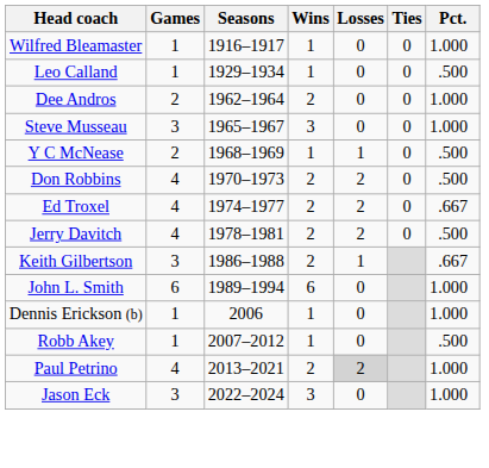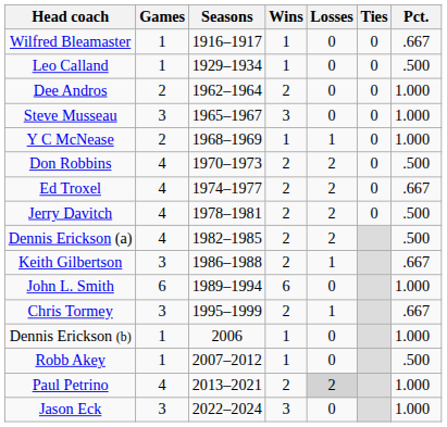 <table class="sortable wikitable" style="text-align:center">
 <tr>
 <th>Head coach</th>
 <th>Games</th>
 <th>Seasons</th>
 <th>Wins</th>
 <th>Losses</th>
 <th>Ties</th>
 <th>Pct.</th>
 </tr>
 <tr>
 <td><a href='#'>Wilfred Bleamaster</a></td>
 <td>1</td>
 <td>1916–1917</td>
 <td>1</td>
 <td>0</td>
 <td>0</td>
-<td>1.000  </td>
+<td>.667</td>
 </tr>
 <tr>
 <td><a href='#'>Leo Calland</a></td>
 <td>1</td>
 <td>1929–1934</td>
 <td>1</td>
 <td>0</td>
 <td>0</td>
 <td>.500</td>
 </tr>
 <tr>
 <td><a href='#'>Dee Andros</a></td>
 <td>2</td>
 <td>1962–1964</td>
 <td>2</td>
 <td>0</td>
 <td>0</td>
 <td>1.000  </td>
 </tr>
 <tr>
 <td><a href='#'>Steve Musseau</a></td>
 <td>3</td>
 <td>1965–1967</td>
 <td>3</td>
 <td>0</td>
 <td>0</td>
 <td>1.000  </td>
 </tr>
 <tr>
 <td><a href='#'>Y C McNease</a></td>
 <td>2</td>
 <td>1968–1969</td>
 <td>1</td>
 <td>1</td>
 <td>0</td>
-<td>.500</td>
+<td>1.000  </td>
 </tr>
 <tr>
 <td><a href='#'>Don Robbins</a></td>
 <td>4</td>
 <td>1970–1973</td>
 <td>2</td>
 <td>2</td>
 <td>0</td>
 <td>.500</td>
 </tr>
 <tr>
 <td><a href='#'>Ed Troxel</a></td>
 <td>4</td>
 <td>1974–1977</td>
 <td>2</td>
 <td>2</td>
 <td>0</td>
 <td>.667</td>
 </tr>
 <tr>
 <td><a href='#'>Jerry Davitch</a></td>
 <td>4</td>
 <td>1978–1981</td>
 <td>2</td>
 <td>2</td>
 <td>0</td>
 <td>.500</td>
 </tr>
 <tr>
+<td><a href='#'>Dennis Erickson</a> (a)</td>
+<td>4</td>
+<td>1982–1985</td>
+<td>2</td>
+<td>2</td>
+<td style="background:#DCDCDC;"></td>
+<td>.500</td>
+</tr>
+<tr>
 <td><a href='#'>Keith Gilbertson</a></td>
 <td>3</td>
 <td>1986–1988</td>
 <td>2</td>
 <td>1</td>
 <td style="background:#DCDCDC;"></td>
 <td>.667</td>
 </tr>
 <tr>
 <td><a href='#'>John L. Smith</a></td>
 <td>6</td>
 <td>1989–1994</td>
 <td>6</td>
 <td>0</td>
 <td style="background:#DCDCDC;"></td>
 <td>1.000  </td>
+</tr>
+<tr>
+<td><a href='#'>Chris Tormey</a></td>
+<td>3</td>
+<td>1995–1999</td>
+<td>2</td>
+<td>1</td>
+<td style="background:#DCDCDC;"></td>
+<td>.667</td>
 </tr>
 <tr>
 <td>Dennis Erickson <small>(b)</small></td>
 <td>1</td>
 <td>2006</td>
 <td>1</td>
 <td>0</td>
 <td style="background:#DCDCDC;"></td>
 <td>1.000  </td>
 </tr>
 <tr>
 <td><a href='#'>Robb Akey</a></td>
 <td>1</td>
 <td>2007–2012</td>
 <td>1</td>
 <td>0</td>
 <td style="background:#DCDCDC;"></td>
 <td>.500</td>
 </tr>
 <tr>
 <td><a href='#'>Paul Petrino</a></td>
 <td>4</td>
 <td>2013–2021</td>
 <td>2</td>
 <td style="background: lightgrey;">2</td>
 <td style="background:#DCDCDC;"></td>
 <td>1.000  </td>
 </tr>
 <tr>
 <td><a href='#'>Jason Eck</a></td>
 <td>3</td>
 <td>2022–2024</td>
 <td>3</td>
 <td>0</td>
 <td style="background:#DCDCDC;"></td>
 <td>1.000  </td>
 </tr>
 </table>
